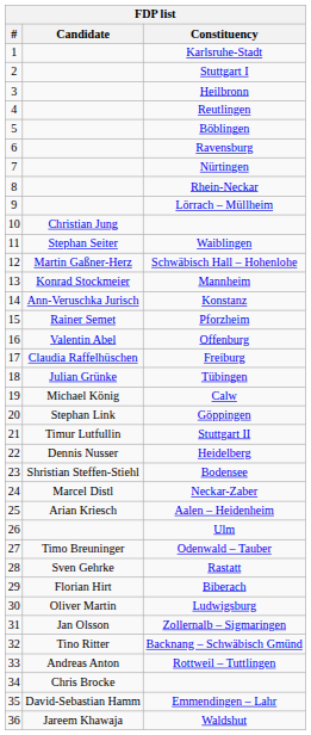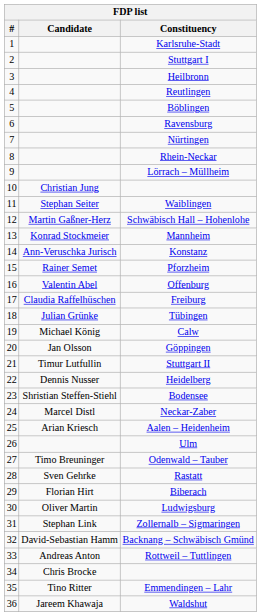 <table class="wikitable mw-collapsible mw-collapsed" style="text-align:center">
 <tr>
 <th colspan=3>FDP list</th>
 </tr>
 <tr>
 <th>#</th>
 <th>Candidate</th>
 <th>Constituency</th>
 </tr>
 <tr>
 <td>1</td>
 <td></td>
 <td><a href='#'>Karlsruhe-Stadt</a></td>
 </tr>
 <tr>
 <td>2</td>
 <td></td>
 <td><a href='#'>Stuttgart I</a></td>
 </tr>
 <tr>
 <td>3</td>
 <td></td>
 <td><a href='#'>Heilbronn</a></td>
 </tr>
 <tr>
 <td>4</td>
 <td></td>
 <td><a href='#'>Reutlingen</a></td>
 </tr>
 <tr>
 <td>5</td>
 <td></td>
 <td><a href='#'>Böblingen</a></td>
 </tr>
 <tr>
 <td>6</td>
 <td></td>
 <td><a href='#'>Ravensburg</a></td>
 </tr>
 <tr>
 <td>7</td>
 <td></td>
 <td><a href='#'>Nürtingen</a></td>
 </tr>
 <tr>
 <td>8</td>
 <td></td>
 <td><a href='#'>Rhein-Neckar</a></td>
 </tr>
 <tr>
 <td>9</td>
 <td></td>
 <td><a href='#'>Lörrach – Müllheim</a></td>
 </tr>
 <tr>
 <td>10</td>
 <td><a href='#'>Christian Jung</a></td>
 <td></td>
 </tr>
 <tr>
 <td>11</td>
 <td><a href='#'>Stephan Seiter</a></td>
 <td><a href='#'>Waiblingen</a></td>
 </tr>
 <tr>
 <td>12</td>
 <td><a href='#'>Martin Gaßner-Herz</a></td>
 <td><a href='#'>Schwäbisch Hall – Hohenlohe</a></td>
 </tr>
 <tr>
 <td>13</td>
 <td><a href='#'>Konrad Stockmeier</a></td>
 <td><a href='#'>Mannheim</a></td>
 </tr>
 <tr>
 <td>14</td>
 <td><a href='#'>Ann-Veruschka Jurisch</a></td>
 <td><a href='#'>Konstanz</a></td>
 </tr>
 <tr>
 <td>15</td>
 <td><a href='#'>Rainer Semet</a></td>
 <td><a href='#'>Pforzheim</a></td>
 </tr>
 <tr>
 <td>16</td>
 <td><a href='#'>Valentin Abel</a></td>
 <td><a href='#'>Offenburg</a></td>
 </tr>
 <tr>
 <td>17</td>
 <td><a href='#'>Claudia Raffelhüschen</a></td>
 <td><a href='#'>Freiburg</a></td>
 </tr>
 <tr>
 <td>18</td>
 <td><a href='#'>Julian Grünke</a></td>
 <td><a href='#'>Tübingen</a></td>
 </tr>
 <tr>
 <td>19</td>
 <td>Michael König</td>
 <td><a href='#'>Calw</a></td>
 </tr>
 <tr>
 <td>20</td>
-<td>Stephan Link</td>
+<td>Jan Olsson</td>
 <td><a href='#'>Göppingen</a></td>
 </tr>
 <tr>
 <td>21</td>
 <td>Timur Lutfullin</td>
 <td><a href='#'>Stuttgart II</a></td>
 </tr>
 <tr>
 <td>22</td>
 <td>Dennis Nusser</td>
 <td><a href='#'>Heidelberg</a></td>
 </tr>
 <tr>
 <td>23</td>
 <td>Shristian Steffen-Stiehl</td>
 <td><a href='#'>Bodensee</a></td>
 </tr>
 <tr>
 <td>24</td>
 <td>Marcel Distl</td>
 <td><a href='#'>Neckar-Zaber</a></td>
 </tr>
 <tr>
 <td>25</td>
 <td>Arian Kriesch</td>
 <td><a href='#'>Aalen – Heidenheim</a></td>
 </tr>
 <tr>
 <td>26</td>
 <td></td>
 <td><a href='#'>Ulm</a></td>
 </tr>
 <tr>
 <td>27</td>
 <td>Timo Breuninger</td>
 <td><a href='#'>Odenwald – Tauber</a></td>
 </tr>
 <tr>
 <td>28</td>
 <td>Sven Gehrke</td>
 <td><a href='#'>Rastatt</a></td>
 </tr>
 <tr>
 <td>29</td>
 <td>Florian Hirt</td>
 <td><a href='#'>Biberach</a></td>
 </tr>
 <tr>
 <td>30</td>
 <td>Oliver Martin</td>
 <td><a href='#'>Ludwigsburg</a></td>
 </tr>
 <tr>
 <td>31</td>
-<td>Jan Olsson</td>
+<td>Stephan Link</td>
 <td><a href='#'>Zollernalb – Sigmaringen</a></td>
 </tr>
 <tr>
 <td>32</td>
-<td>Tino Ritter</td>
+<td>David-Sebastian Hamm</td>
 <td><a href='#'>Backnang – Schwäbisch Gmünd</a></td>
 </tr>
 <tr>
 <td>33</td>
 <td>Andreas Anton</td>
 <td><a href='#'>Rottweil – Tuttlingen</a></td>
 </tr>
 <tr>
 <td>34</td>
 <td>Chris Brocke</td>
 <td></td>
 </tr>
 <tr>
 <td>35</td>
-<td>David-Sebastian Hamm</td>
+<td>Tino Ritter</td>
 <td><a href='#'>Emmendingen – Lahr</a></td>
 </tr>
 <tr>
 <td>36</td>
 <td>Jareem Khawaja</td>
 <td><a href='#'>Waldshut</a></td>
 </tr>
 </table>
